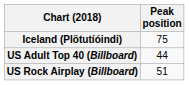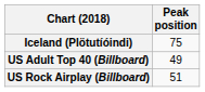 <table class="wikitable sortable plainrowheaders" style="text-align:center">
 <tr>
 <th scope="col">Chart (2018)</th>
 <th scope="col">Peak<br>position</th>
 </tr>
 <tr>
 <th scope="row">Iceland (Plötutíóindi)</th>
 <td style="text-align:center">75</td>
 </tr>
 <tr>
 <th scope="row">US Adult Top 40 (<em>Billboard</em>)</th>
-<td style="text-align:center">44</td>
+<td style="text-align:center">49</td>
 </tr>
 <tr>
 <th scope="row">US Rock Airplay (<em>Billboard</em>)</th>
 <td style="text-align:center">51</td>
 </tr>
 </table>
